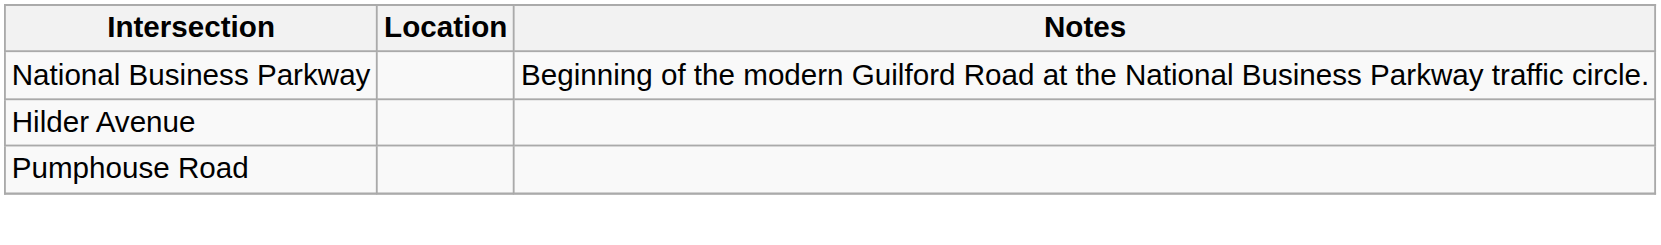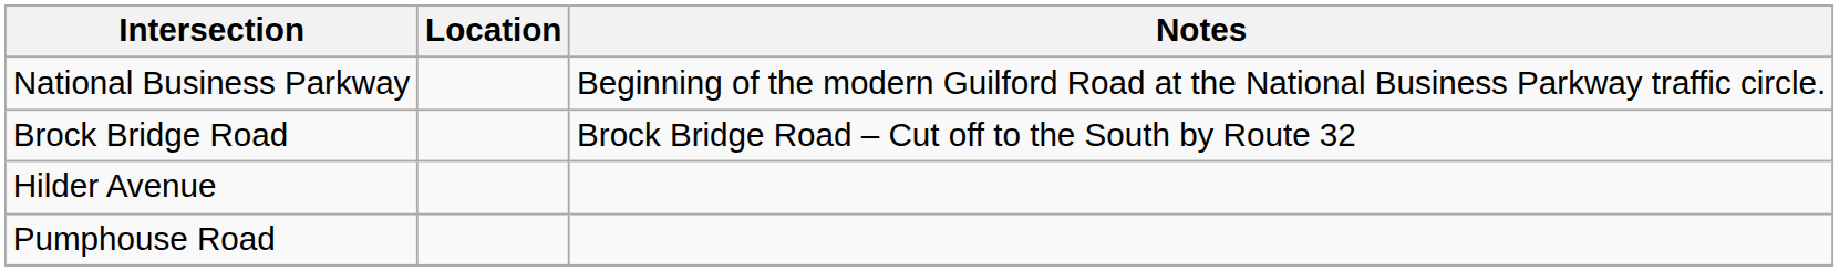 <table class="wikitable">
 <tr style="background-color:#DDDDDD;text-align:center;">
 </tr>
 <tr>
 <th>Intersection</th>
 <th>Location</th>
 <th>Notes</th>
 </tr>
 <tr>
 <td>National Business Parkway</td>
 <td></td>
 <td>Beginning of the modern Guilford Road at the National Business Parkway traffic circle.</td>
 </tr>
 <tr>
+<td>Brock Bridge Road</td>
+<td></td>
+<td>Brock Bridge Road – Cut off to the South by Route 32</td>
+</tr>
+<tr>
 <td>Hilder Avenue</td>
 <td></td>
 <td></td>
 </tr>
 <tr>
 <td>Pumphouse Road</td>
 <td></td>
 <td></td>
 </tr>
 <tr>
 </tr>
 </table>
